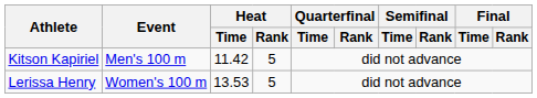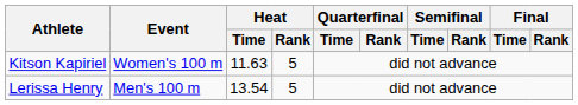 <table class=wikitable style="font-size:90%">
 <tr>
 <th rowspan="2">Athlete</th>
 <th rowspan="2">Event</th>
 <th colspan="2">Heat</th>
 <th colspan="2">Quarterfinal</th>
 <th colspan="2">Semifinal</th>
 <th colspan="2">Final</th>
 </tr>
 <tr style="font-size:95%">
 <th>Time</th>
 <th>Rank</th>
 <th>Time</th>
 <th>Rank</th>
 <th>Time</th>
 <th>Rank</th>
 <th>Time</th>
 <th>Rank</th>
 </tr>
 <tr align=center>
 <td align=left><a href='#'>Kitson Kapiriel</a></td>
-<td align=left><a href='#'>Men's 100 m</a></td>
-<td>11.42</td>
+<td align=left><a href='#'>Women's 100 m</a></td>
+<td>11.63</td>
 <td>5</td>
 <td colspan=6>did not advance</td>
 </tr>
 <tr align=center>
 <td align=left><a href='#'>Lerissa Henry</a></td>
-<td align=left><a href='#'>Women's 100 m</a></td>
-<td>13.53</td>
+<td align=left><a href='#'>Men's 100 m</a></td>
+<td>13.54</td>
 <td>5</td>
 <td colspan=6>did not advance</td>
 </tr>
 </table>
